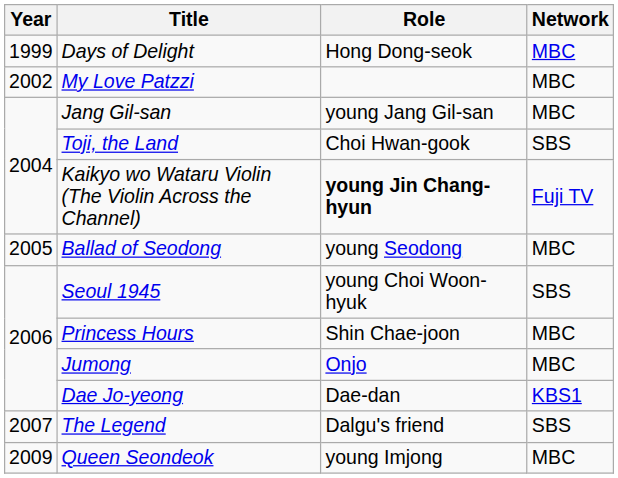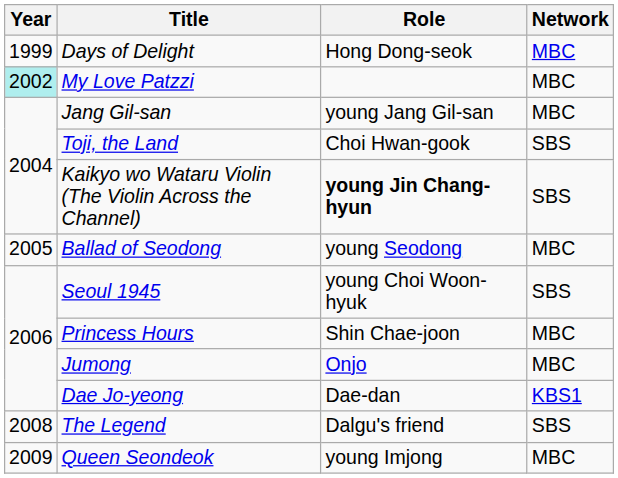 <table class="wikitable" style="width:500px">
 <tr>
 <th width=10>Year</th>
 <th>Title</th>
 <th>Role</th>
 <th>Network</th>
 </tr>
 <tr>
 <td>1999</td>
 <td><em>Days of Delight</em></td>
 <td>Hong Dong-seok</td>
 <td><a href='#'>MBC</a></td>
 </tr>
 <tr>
-<td>2002</td>
+<td style="background: paleturquoise;">2002</td>
 <td><em><a href='#'>My Love Patzzi</a></em></td>
 <td></td>
 <td>MBC</td>
 </tr>
 <tr>
 <td rowspan=3>2004</td>
 <td><em>Jang Gil-san</em></td>
 <td>young Jang Gil-san</td>
 <td>MBC</td>
 </tr>
 <tr>
 <td><em><a href='#'>Toji, the Land</a></em></td>
 <td>Choi Hwan-gook</td>
 <td>SBS</td>
 </tr>
 <tr>
 <td><em>Kaikyo wo Wataru Violin <br> (The Violin Across the Channel)</em></td>
 <td><strong>young Jin Chang-hyun</strong></td>
-<td><a href='#'>Fuji TV</a></td>
+<td>SBS</td>
 </tr>
 <tr>
 <td>2005</td>
 <td><em><a href='#'>Ballad of Seodong</a></em></td>
 <td>young <a href='#'>Seodong</a></td>
 <td>MBC</td>
 </tr>
 <tr>
 <td rowspan=4>2006</td>
 <td><em><a href='#'>Seoul 1945</a></em></td>
 <td>young Choi Woon-hyuk</td>
 <td>SBS</td>
 </tr>
 <tr>
 <td><em><a href='#'>Princess Hours</a></em></td>
 <td>Shin Chae-joon</td>
 <td>MBC</td>
 </tr>
 <tr>
 <td><em><a href='#'>Jumong</a></em></td>
 <td><a href='#'>Onjo</a></td>
 <td>MBC</td>
 </tr>
 <tr>
 <td><em><a href='#'>Dae Jo-yeong</a></em></td>
 <td>Dae-dan</td>
 <td><a href='#'>KBS1</a></td>
 </tr>
 <tr>
-<td>2007</td>
+<td>2008</td>
 <td><em><a href='#'>The Legend</a></em></td>
 <td>Dalgu's friend</td>
 <td>SBS</td>
 </tr>
 <tr>
 <td>2009</td>
 <td><em><a href='#'>Queen Seondeok</a></em></td>
 <td>young Imjong</td>
 <td>MBC</td>
 </tr>
 </table>
